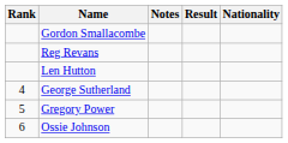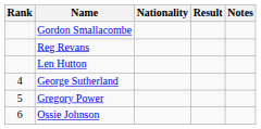 <table class="wikitable sortable" style=" text-align:center">
 <tr>
 <th>Rank</th>
 <th>Name</th>
+<th>Nationality</th>
+<th>Result</th>
 <th>Notes</th>
-<th>Result</th>
-<th>Nationality</th>
 </tr>
 <tr>
 <td></td>
 <td align=left><a href='#'>Gordon Smallacombe</a></td>
+<td align=left></td>
 <td></td>
 <td></td>
-<td align=left></td>
 </tr>
 <tr>
 <td></td>
 <td align=left><a href='#'>Reg Revans</a></td>
+<td align=left></td>
 <td></td>
 <td></td>
-<td align=left></td>
 </tr>
 <tr>
 <td></td>
 <td align=left><a href='#'>Len Hutton</a></td>
+<td align=left></td>
 <td></td>
 <td></td>
-<td align=left></td>
 </tr>
 <tr>
 <td>4</td>
 <td align=left><a href='#'>George Sutherland</a></td>
+<td align=left></td>
 <td></td>
 <td></td>
-<td align=left></td>
 </tr>
 <tr>
 <td>5</td>
 <td align=left><a href='#'>Gregory Power</a></td>
+<td align=left></td>
 <td></td>
 <td></td>
-<td align=left></td>
 </tr>
 <tr>
 <td>6</td>
 <td align=left><a href='#'>Ossie Johnson</a></td>
+<td align=left></td>
 <td></td>
 <td></td>
-<td align=left></td>
 </tr>
 </table>
